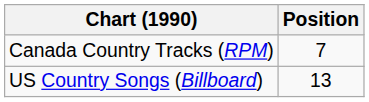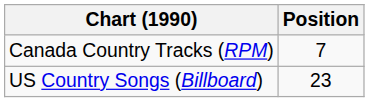 <table class="wikitable sortable">
 <tr>
 <th scope="col">Chart (1990)</th>
 <th scope="col">Position</th>
 </tr>
 <tr>
 <td>Canada Country Tracks (<em><a href='#'>RPM</a></em>)</td>
 <td align="center">7</td>
 </tr>
 <tr>
 <td>US <a href='#'>Country Songs</a> (<em><a href='#'>Billboard</a></em>)</td>
-<td align="center">13</td>
+<td align="center">23</td>
 </tr>
 </table>
